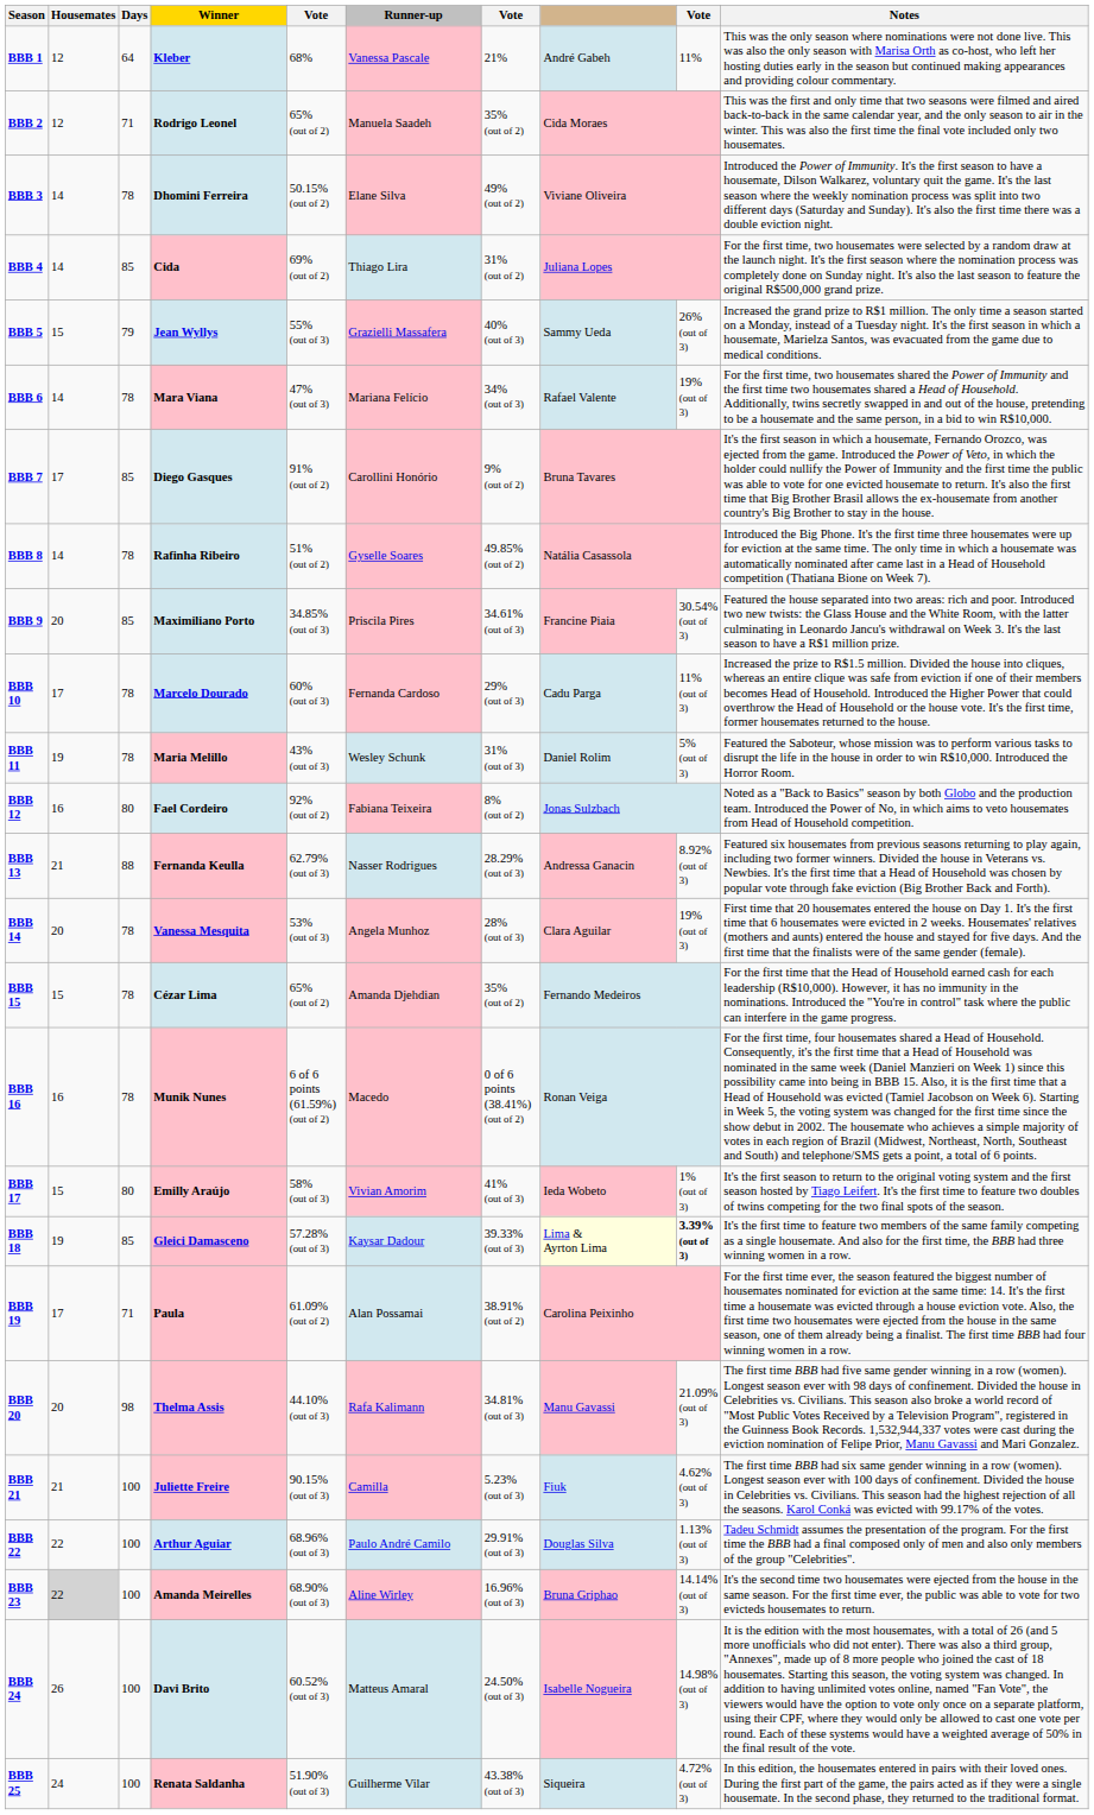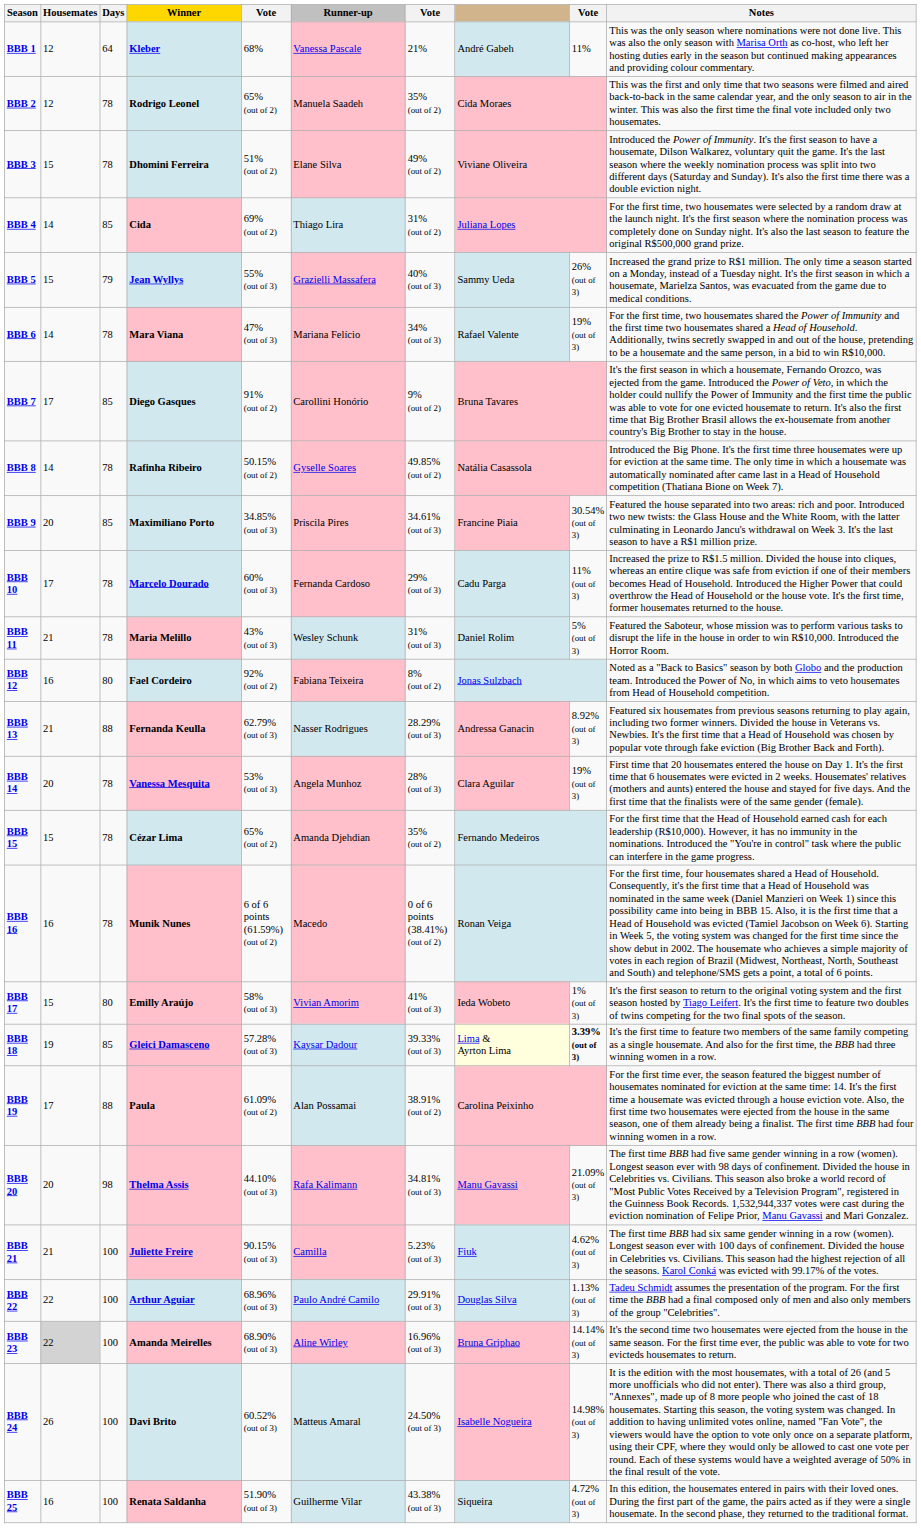 <table class=wikitable style="font-size:90%">
 <tr>
 <th>Season</th>
 <th>Housemates</th>
 <th>Days</th>
 <th style="background:#FFD700;">Winner</th>
 <th>Vote</th>
 <th style="background:#C0C0C0;">Runner-up</th>
 <th>Vote</th>
 <th style="background:#D2B48C;"></th>
 <th>Vote</th>
 <th>Notes</th>
 </tr>
 <tr>
 <td><strong><a href='#'>BBB 1</a></strong></td>
 <td>12</td>
 <td>64</td>
 <td width="150" style="background:#d1e8ef;"><strong><a href='#'>Kleber </a></strong></td>
 <td>68%<br><small></small></td>
 <td width="150" style="background:pink;"><a href='#'>Vanessa Pascale</a></td>
 <td>21%<br><small></small></td>
 <td width="150" style="background:#d1e8ef;">André Gabeh</td>
 <td>11%<br><small></small></td>
 <td>This was the only season where nominations were not done live. This was also the only season with <a href='#'>Marisa Orth</a> as co-host, who left her hosting duties early in the season but continued making appearances and providing colour commentary.</td>
 </tr>
 <tr>
 <td><strong><a href='#'>BBB 2</a></strong></td>
 <td>12</td>
-<td>71</td>
+<td>78</td>
 <td width="150" style="background:#d1e8ef;"><strong>Rodrigo Leonel</strong></td>
 <td>65%<br><small>(out of 2)</small></td>
 <td width="150" style="background:pink;">Manuela Saadeh</td>
 <td>35%<br><small>(out of 2)</small></td>
 <td colspan="2" width="150" style="background:pink;">Cida Moraes</td>
 <td>This was the first and only time that two seasons were filmed and aired back-to-back in the same calendar year, and the only season to air in the winter. This was also the first time the final vote included only two housemates.</td>
 </tr>
 <tr>
 <td><strong><a href='#'>BBB 3</a></strong></td>
-<td>14</td>
+<td>15</td>
 <td>78</td>
 <td width="150" style="background:#d1e8ef;"><strong>Dhomini Ferreira</strong></td>
-<td>50.15%<br><small>(out of 2)</small></td>
+<td>51%<br><small>(out of 2)</small></td>
 <td width="150" style="background:pink;">Elane Silva</td>
 <td>49%<br><small>(out of 2)</small></td>
 <td colspan="2" width="150" style="background:pink;">Viviane Oliveira</td>
 <td>Introduced the <em>Power of Immunity</em>. It's the first season to have a housemate, Dilson Walkarez, voluntary quit the game. It's the last season where the weekly nomination process was split into two different days (Saturday and Sunday). It's also the first time there was a double eviction night.</td>
 </tr>
 <tr>
 <td><strong><a href='#'>BBB 4</a></strong></td>
 <td>14</td>
 <td>85</td>
 <td width="150" style="background:pink;"><strong>Cida </strong></td>
 <td>69%<br><small>(out of 2)</small></td>
 <td width="150" style="background:#d1e8ef;">Thiago Lira</td>
 <td>31%<br><small>(out of 2)</small></td>
 <td colspan="2" width="150" style="background:pink;"><a href='#'>Juliana Lopes</a></td>
 <td>For the first time, two housemates were selected by a random draw at the launch night. It's the first season where the nomination process was completely done on Sunday night. It's also the last season to feature the original R$500,000 grand prize.</td>
 </tr>
 <tr>
 <td><strong><a href='#'>BBB 5</a></strong></td>
 <td>15</td>
 <td>79</td>
 <td width="150" style="background:#d1e8ef;"><strong><a href='#'>Jean Wyllys</a></strong></td>
 <td>55%<br><small>(out of 3)</small></td>
 <td width="150" style="background:pink;"><a href='#'>Grazielli Massafera</a></td>
 <td>40%<br><small>(out of 3)</small></td>
 <td width="150" style="background:#d1e8ef;">Sammy Ueda</td>
 <td>26%<br><small>(out of 3)</small></td>
 <td>Increased the grand prize to R$1 million. The only time a season started on a Monday, instead of a Tuesday night. It's the first season in which a housemate, Marielza Santos, was evacuated from the game due to medical conditions.</td>
 </tr>
 <tr>
 <td><strong><a href='#'>BBB 6</a></strong></td>
 <td>14</td>
 <td>78</td>
 <td width="150" style="background:pink;"><strong>Mara Viana</strong></td>
 <td>47%<br><small>(out of 3)</small></td>
 <td width="150" style="background:pink;">Mariana Felício</td>
 <td>34%<br><small>(out of 3)</small></td>
 <td width="150" style="background:#d1e8ef;">Rafael Valente</td>
 <td>19%<br><small>(out of 3)</small></td>
 <td>For the first time, two housemates shared the <em>Power of Immunity</em> and the first time two housemates shared a <em>Head of Household</em>. Additionally, twins secretly swapped in and out of the house, pretending to be a housemate and the same person, in a bid to win R$10,000.</td>
 </tr>
 <tr>
 <td><strong><a href='#'>BBB 7</a></strong></td>
 <td>17</td>
 <td>85</td>
 <td width="150" style="background:#d1e8ef;"><strong>Diego Gasques</strong></td>
 <td>91%<br><small>(out of 2)</small></td>
 <td width="150" style="background:pink;">Carollini Honório</td>
 <td>9%<br><small>(out of 2)</small></td>
 <td colspan="2" width="150" style="background:pink;">Bruna Tavares</td>
 <td>It's the first season in which a housemate, Fernando Orozco, was ejected from the game. Introduced the <em>Power of Veto</em>, in which the holder could nullify the Power of Immunity and the first time the public was able to vote for one evicted housemate to return. It's also the first time that Big Brother Brasil allows the ex-housemate from another country's Big Brother to stay in the house.</td>
 </tr>
 <tr>
 <td><strong><a href='#'>BBB 8</a></strong></td>
 <td>14</td>
 <td>78</td>
 <td width="150" style="background:#d1e8ef;"><strong>Rafinha Ribeiro</strong></td>
-<td>51%<br><small>(out of 2)</small></td>
+<td>50.15%<br><small>(out of 2)</small></td>
 <td width="150" style="background:pink;"><a href='#'>Gyselle Soares</a></td>
 <td>49.85%<br><small>(out of 2)</small></td>
 <td colspan="2" width="150" style="background:pink;">Natália Casassola</td>
 <td>Introduced the Big Phone. It's the first time three housemates were up for eviction at the same time. The only time in which a housemate was automatically nominated after came last in a Head of Household competition (Thatiana Bione on Week 7).</td>
 </tr>
 <tr>
 <td><strong><a href='#'>BBB 9</a></strong></td>
 <td>20</td>
 <td>85</td>
 <td width="150" style="background:#d1e8ef;"><strong>Maximiliano Porto</strong></td>
 <td>34.85%<br><small>(out of 3)</small></td>
 <td width="150" style="background:pink;">Priscila Pires</td>
 <td>34.61%<br><small>(out of 3)</small></td>
 <td width="150" style="background:pink;">Francine Piaia</td>
 <td>30.54%<br><small>(out of 3)</small></td>
 <td>Featured the house separated into two areas: rich and poor. Introduced two new twists: the Glass House and the White Room, with the latter culminating in Leonardo Jancu's withdrawal on Week 3. It's the last season to have a R$1 million prize.</td>
 </tr>
 <tr>
 <td><strong><a href='#'>BBB 10</a></strong></td>
 <td>17</td>
 <td>78</td>
 <td width="150" style="background:#d1e8ef;"><strong><a href='#'>Marcelo Dourado</a></strong></td>
 <td>60%<br><small>(out of 3)</small></td>
 <td width="150" style="background:pink;">Fernanda Cardoso</td>
 <td>29%<br><small>(out of 3)</small></td>
 <td width="150" style="background:#d1e8ef;">Cadu Parga</td>
 <td>11%<br><small>(out of 3)</small></td>
 <td>Increased the prize to R$1.5 million. Divided the house into cliques, whereas an entire clique was safe from eviction if one of their members becomes Head of Household. Introduced the Higher Power that could overthrow the Head of Household or the house vote. It's the first time, former housemates returned to the house.</td>
 </tr>
 <tr>
 <td><strong><a href='#'>BBB 11</a></strong></td>
-<td>19</td>
+<td>21</td>
 <td>78</td>
 <td width="150" style="background:pink;"><strong>Maria Melillo</strong></td>
 <td>43%<br><small>(out of 3)</small></td>
 <td width="150" style="background:#d1e8ef;">Wesley Schunk</td>
 <td>31%<br><small>(out of 3)</small></td>
 <td width="150" style="background:#d1e8ef;">Daniel Rolim</td>
 <td>5%<br><small>(out of 3)</small></td>
 <td>Featured the Saboteur, whose mission was to perform various tasks to disrupt the life in the house in order to win R$10,000. Introduced the Horror Room.</td>
 </tr>
 <tr>
 <td><strong><a href='#'>BBB 12</a></strong></td>
 <td>16</td>
 <td>80</td>
 <td width="150" style="background:#d1e8ef;"><strong>Fael Cordeiro</strong></td>
 <td>92%<br><small>(out of 2)</small></td>
 <td width="150" style="background:pink;">Fabiana Teixeira</td>
 <td>8%<br><small>(out of 2)</small></td>
 <td colspan="2" width="150" style="background:#d1e8ef;"><a href='#'>Jonas Sulzbach</a></td>
 <td>Noted as a "Back to Basics" season by both <a href='#'>Globo</a> and the production team. Introduced the Power of No, in which aims to veto housemates from Head of Household competition.</td>
 </tr>
 <tr>
 <td><strong><a href='#'>BBB 13</a></strong></td>
 <td>21</td>
 <td>88</td>
 <td width="150" style="background:pink;"><strong>Fernanda Keulla</strong></td>
 <td>62.79%<br><small>(out of 3)</small></td>
 <td width="150" style="background:#d1e8ef;">Nasser Rodrigues</td>
 <td>28.29%<br><small>(out of 3)</small></td>
 <td width="150" style="background:pink;">Andressa Ganacin</td>
 <td>8.92%<br><small>(out of 3)</small></td>
 <td>Featured six housemates from previous seasons returning to play again, including two former winners. Divided the house in Veterans vs. Newbies. It's the first time that a Head of Household was chosen by popular vote through fake eviction (Big Brother Back and Forth).</td>
 </tr>
 <tr>
 <td><strong><a href='#'>BBB 14</a></strong></td>
 <td>20</td>
 <td>78</td>
 <td width="150" style="background:pink;"><strong><a href='#'>Vanessa Mesquita</a></strong></td>
 <td>53%<br><small>(out of 3)</small></td>
 <td width="150" style="background:pink;">Angela Munhoz</td>
 <td>28%<br><small>(out of 3)</small></td>
 <td width="150" style="background:pink;">Clara Aguilar</td>
 <td>19%<br><small>(out of 3)</small></td>
 <td>First time that 20 housemates entered the house on Day 1. It's the first time that 6 housemates were evicted in 2 weeks. Housemates' relatives (mothers and aunts) entered the house and stayed for five days. And the first time that the finalists were of the same gender (female).</td>
 </tr>
 <tr>
 <td><strong><a href='#'>BBB 15</a></strong></td>
 <td>15</td>
 <td>78</td>
 <td width="150" style="background:#d1e8ef;"><strong>Cézar Lima</strong></td>
 <td>65%<br><small>(out of 2)</small></td>
 <td width="150" style="background:pink;">Amanda Djehdian</td>
 <td>35%<br><small>(out of 2)</small></td>
 <td colspan="2" width="150" style="background:#d1e8ef;">Fernando Medeiros</td>
 <td>For the first time that the Head of Household earned cash for each leadership (R$10,000). However, it has no immunity in the nominations. Introduced the "You're in control" task where the public can interfere in the game progress.</td>
 </tr>
 <tr>
 <td><strong><a href='#'>BBB 16</a></strong></td>
 <td>16</td>
 <td>78</td>
 <td width="150" style="background:pink;"><strong>Munik Nunes</strong></td>
 <td>6 of 6 points (61.59%)<br><small>(out of 2)</small></td>
 <td width="150" style="background:pink;"> Macedo</td>
 <td>0 of 6 points (38.41%)<br><small>(out of 2)</small></td>
 <td colspan="2" width="150" style="background:#d1e8ef;">Ronan Veiga</td>
 <td>For the first time, four housemates shared a Head of Household. Consequently, it's the first time that a Head of Household was nominated in the same week (Daniel Manzieri on Week 1) since this possibility came into being in BBB 15. Also, it is the first time that a Head of Household was evicted (Tamiel Jacobson on Week 6). Starting in Week 5, the voting system was changed for the first time since the show debut in 2002. The housemate who achieves a simple majority of votes in each region of Brazil (Midwest, Northeast, North, Southeast and South) and telephone/SMS gets a point, a total of 6 points.</td>
 </tr>
 <tr>
 <td><strong><a href='#'>BBB 17</a></strong></td>
 <td>15</td>
 <td>80</td>
 <td width="150" style="background:pink;"><strong>Emilly Araújo</strong></td>
 <td>58%<br><small>(out of 3)</small></td>
 <td width="150" style="background:pink;"><a href='#'>Vivian Amorim</a></td>
 <td>41%<br><small>(out of 3)</small></td>
 <td width="150" style="background:pink;">Ieda Wobeto</td>
 <td>1%<br><small>(out of 3)</small></td>
 <td>It's the first season to return to the original voting system and the first season hosted by <a href='#'>Tiago Leifert</a>. It's the first time to feature two doubles of twins competing for the two final spots of the season.</td>
 </tr>
 <tr>
 <td><strong><a href='#'>BBB 18</a></strong></td>
 <td>19</td>
 <td>85</td>
 <td width="150" style="background:pink;"><strong><a href='#'>Gleici Damasceno</a></strong></td>
 <td>57.28%<br><small>(out of 3)</small></td>
 <td width="150" style="background:#d1e8ef;"><a href='#'>Kaysar Dadour</a></td>
 <td>39.33%<br><small>(out of 3)</small></td>
 <td width=150 style="background:#ffffdd;"><a href='#'> Lima</a> &<br>Ayrton Lima</td>
 <td><strong>3.39%<br><small>(out of 3)</small></strong></td>
 <td>It's the first time to feature two members of the same family competing as a single housemate. And also for the first time, the <em> BBB </em> had three winning women in a row.</td>
 </tr>
 <tr>
 <td><strong><a href='#'>BBB 19</a></strong></td>
 <td>17</td>
-<td>71</td>
+<td>88</td>
 <td width="150" style="background:pink;"><strong>Paula </strong></td>
 <td>61.09%<br><small>(out of 2)</small></td>
 <td width="150" style="background:#d1e8ef;">Alan Possamai</td>
 <td>38.91%<br><small>(out of 2)</small></td>
 <td colspan="2" width="150" style="background:pink;">Carolina Peixinho</td>
 <td>For the first time ever, the season featured the biggest number of housemates nominated for eviction at the same time: 14. It's the first time a housemate was evicted through a house eviction vote. Also, the first time two housemates were ejected from the house in the same season, one of them already being a finalist. The first time <em> BBB </em> had four winning women in a row.</td>
 </tr>
 <tr>
 <td><strong><a href='#'>BBB 20</a></strong></td>
 <td>20</td>
 <td>98</td>
 <td width="150" style="background:pink;"><strong><a href='#'>Thelma Assis</a></strong></td>
 <td>44.10%<br><small>(out of 3)</small></td>
 <td width="150" style="background:pink;"><a href='#'>Rafa Kalimann</a></td>
 <td>34.81%<br><small>(out of 3)</small></td>
 <td width="150" style="background:pink;"><a href='#'>Manu Gavassi</a></td>
 <td>21.09%<br><small>(out of 3)</small></td>
 <td>The first time <em>BBB</em> had five same gender winning in a row (women). Longest season ever with 98 days of confinement. Divided the house in Celebrities vs. Civilians. This season also broke a world record of "Most Public Votes Received by a Television Program", registered in the Guinness Book Records. 1,532,944,337 votes were cast during the eviction nomination of Felipe Prior, <a href='#'>Manu Gavassi</a> and Mari Gonzalez.</td>
 </tr>
 <tr>
 <td><strong><a href='#'>BBB 21</a></strong></td>
 <td>21</td>
 <td>100</td>
 <td width="150" style="background:pink;"><strong><a href='#'>Juliette Freire</a></strong></td>
 <td>90.15%<br><small>(out of 3)</small></td>
 <td width="150" style="background:pink;"><a href='#'>Camilla </a></td>
 <td>5.23%<br><small>(out of 3)</small></td>
 <td width="150" style="background:#d1e8ef;"><a href='#'>Fiuk</a></td>
 <td>4.62%<br><small>(out of 3)</small></td>
 <td>The first time <em>BBB</em> had six same gender winning in a row (women). Longest season ever with 100 days of confinement. Divided the house in Celebrities vs. Civilians. This season had the highest rejection of all the seasons. <a href='#'>Karol Conká</a> was evicted with 99.17% of the votes.</td>
 </tr>
 <tr>
 <td><strong><a href='#'>BBB 22</a></strong></td>
 <td>22</td>
 <td>100</td>
 <td width="150" style="background:#d1e8ef;"><strong><a href='#'>Arthur Aguiar</a></strong></td>
 <td>68.96%<br><small>(out of 3)</small></td>
 <td width="150" style="background:#d1e8ef;"><a href='#'>Paulo André Camilo</a></td>
 <td>29.91%<br><small>(out of 3)</small></td>
 <td width="150" style="background:#d1e8ef;"><a href='#'>Douglas Silva</a></td>
 <td>1.13%<br><small>(out of 3)</small></td>
 <td><a href='#'>Tadeu Schmidt</a> assumes the presentation of the program. For the first time the <em>BBB</em> had a final composed only of men and also only members of the group "Celebrities".</td>
 </tr>
 <tr>
 <td><strong><a href='#'>BBB 23</a></strong></td>
 <td style="background: lightgrey;">22</td>
 <td>100</td>
 <td width="150" style="background:pink;"><strong>Amanda Meirelles</strong></td>
 <td>68.90%<br><small>(out of 3)</small></td>
 <td width="150" style="background:pink;"><a href='#'>Aline Wirley</a></td>
 <td>16.96%<br><small>(out of 3)</small></td>
 <td width="150" style="background:pink;"><a href='#'>Bruna Griphao</a></td>
 <td>14.14%<br><small>(out of 3)</small></td>
 <td>It's the second time two housemates were ejected from the house in the same season. For the first time ever, the public was able to vote for two evicteds housemates to return.</td>
 </tr>
 <tr>
 <td><strong><a href='#'>BBB 24</a></strong></td>
 <td>26</td>
 <td>100</td>
 <td width="150" style="background:#d1e8ef;"><strong>Davi Brito</strong></td>
 <td>60.52%<br><small>(out of 3)</small></td>
 <td width="150" style="background:#d1e8ef;">Matteus Amaral</td>
 <td>24.50%<br><small>(out of 3)</small></td>
 <td width="150" style="background:pink;"><a href='#'>Isabelle Nogueira</a></td>
 <td>14.98%<br><small>(out of 3)</small></td>
 <td>It is the edition with the most housemates, with a total of 26 (and 5 more unofficials who did not enter). There was also a third group, "Annexes", made up of 8 more people who joined the cast of 18 housemates. Starting this season, the voting system was changed. In addition to having unlimited votes online, named "Fan Vote", the viewers would have the option to vote only once on a separate platform, using their CPF, where they would only be allowed to cast one vote per round. Each of these systems would have a weighted average of 50% in the final result of the vote.</td>
 </tr>
 <tr>
 <td><strong><a href='#'>BBB 25</a></strong></td>
-<td>24</td>
+<td>16</td>
 <td>100</td>
 <td width="150" style="background:pink;"><strong>Renata Saldanha</strong></td>
 <td>51.90%<br><small>(out of 3)</small></td>
 <td width="150" style="background:#d1e8ef;">Guilherme Vilar</td>
 <td>43.38%<br><small>(out of 3)</small></td>
 <td width="150" style="background:#d1e8ef;"> Siqueira</td>
 <td>4.72%<br><small>(out of 3)</small></td>
 <td>In this edition, the housemates entered in pairs with their loved ones. During the first part of the game, the pairs acted as if they were a single housemate. In the second phase, they returned to the traditional format.</td>
 </tr>
 </table>
